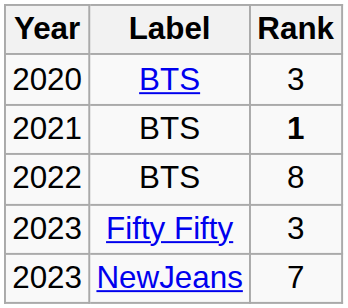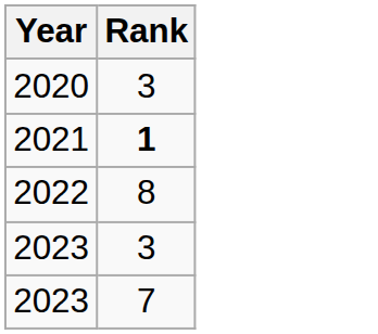 <table class="wikitable sortable" style="text-align:center">
 <tr>
 <th>Year</th>
-<th>Label</th>
 <th>Rank</th>
 </tr>
 <tr>
 <td>2020</td>
-<td><a href='#'>BTS</a></td>
 <td>3</td>
 </tr>
 <tr>
 <td>2021</td>
-<td>BTS</td>
 <td><span><strong>1</strong></span></td>
 </tr>
 <tr>
 <td>2022</td>
-<td>BTS</td>
 <td>8</td>
 </tr>
 <tr>
 <td>2023</td>
-<td><a href='#'>Fifty Fifty</a></td>
 <td>3</td>
 </tr>
 <tr>
 <td>2023</td>
-<td><a href='#'>NewJeans</a></td>
 <td>7</td>
 </tr>
 </table>
